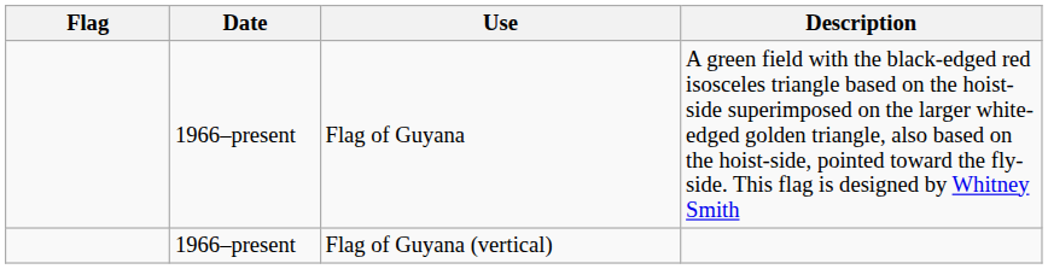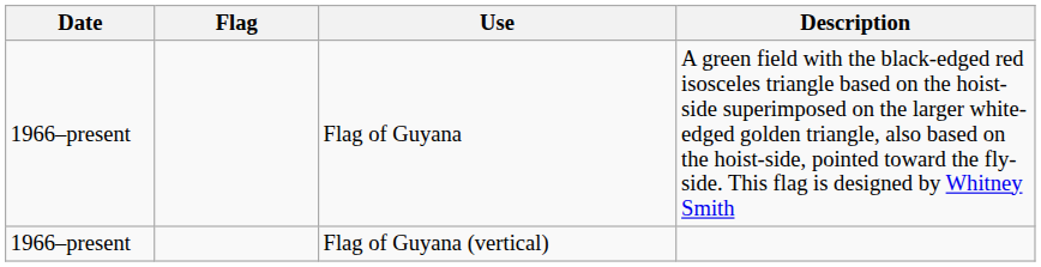 <table class="wikitable">
 <tr>
+<th style="width:100px;">Date</th>
 <th style="width:110px;">Flag</th>
-<th style="width:100px;">Date</th>
 <th style="width:250px;">Use</th>
 <th style="width:250px;">Description</th>
 </tr>
 <tr>
+<td>1966–present</td>
 <td></td>
-<td>1966–present</td>
 <td>Flag of Guyana</td>
 <td>A green field with the black-edged red isosceles triangle based on the hoist-side superimposed on the larger white-edged golden triangle, also based on the hoist-side, pointed toward the fly-side. This flag is designed by <a href='#'>Whitney Smith</a></td>
 </tr>
 <tr>
+<td>1966–present</td>
 <td></td>
-<td>1966–present</td>
 <td>Flag of Guyana (vertical)</td>
 <td></td>
 </tr>
 </table>
